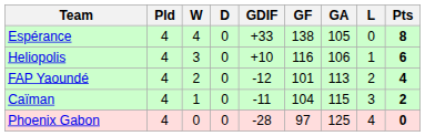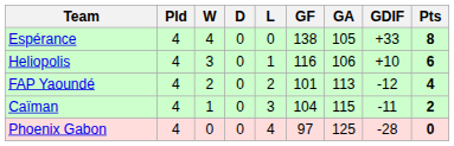 <table class=wikitable style="text-align:center" width=500>
 <tr>
 <th width=25%>Team</th>
 <th width=5%>Pld</th>
 <th width=5%>W</th>
 <th width=5%>D</th>
-<th width=5%>GDIF</th>
+<th width=5%>L</th>
 <th width=5%>GF</th>
 <th width=5%>GA</th>
-<th width=5%>L</th>
+<th width=5%>GDIF</th>
 <th width=5%>Pts</th>
 </tr>
 <tr bgcolor=#ccffcc>
 <td align="left"> <a href='#'>Espérance</a></td>
 <td>4</td>
 <td>4</td>
 <td>0</td>
-<td>+33</td>
+<td>0</td>
 <td>138</td>
 <td>105</td>
-<td>0</td>
+<td>+33</td>
 <td><strong>8</strong></td>
 </tr>
 <tr bgcolor=#ccffcc>
 <td align="left"> <a href='#'>Heliopolis</a></td>
 <td>4</td>
 <td>3</td>
 <td>0</td>
-<td>+10</td>
+<td>1</td>
 <td>116</td>
 <td>106</td>
-<td>1</td>
+<td>+10</td>
 <td><strong>6</strong></td>
 </tr>
 <tr bgcolor=#ccffcc>
 <td align="left"> <a href='#'>FAP Yaoundé</a></td>
 <td>4</td>
 <td>2</td>
 <td>0</td>
-<td>-12</td>
+<td>2</td>
 <td>101</td>
 <td>113</td>
-<td>2</td>
+<td>-12</td>
 <td><strong>4</strong></td>
 </tr>
 <tr bgcolor=#ccffcc>
 <td align="left"> <a href='#'>Caïman</a></td>
 <td>4</td>
 <td>1</td>
 <td>0</td>
-<td>-11</td>
+<td>3</td>
 <td>104</td>
 <td>115</td>
-<td>3</td>
+<td>-11</td>
 <td><strong>2</strong></td>
 </tr>
 <tr bgcolor=#ffdddd>
 <td align="left"> <a href='#'>Phoenix Gabon</a></td>
 <td>4</td>
 <td>0</td>
 <td>0</td>
-<td>-28</td>
+<td>4</td>
 <td>97</td>
 <td>125</td>
-<td>4</td>
+<td>-28</td>
 <td><strong>0</strong></td>
 </tr>
 </table>
